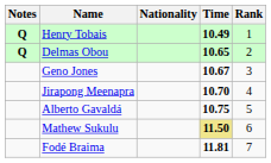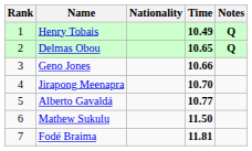 <table class="wikitable sortable" style="text-align:center">
 <tr>
-<th>Notes</th>
+<th>Rank</th>
 <th>Name</th>
 <th>Nationality</th>
 <th>Time</th>
-<th>Rank</th>
+<th>Notes</th>
 </tr>
 <tr bgcolor=ccffcc>
-<td><strong>Q</strong></td>
+<td>1</td>
 <td align=left><a href='#'>Henry Tobais</a></td>
 <td align=left></td>
 <td><strong>10.49</strong></td>
-<td>1</td>
+<td><strong>Q</strong></td>
 </tr>
 <tr bgcolor=ccffcc>
-<td><strong>Q</strong></td>
+<td>2</td>
 <td align=left><a href='#'>Delmas Obou</a></td>
 <td align=left></td>
 <td><strong>10.65</strong></td>
-<td>2</td>
+<td><strong>Q</strong></td>
 </tr>
 <tr>
-<td></td>
+<td>3</td>
 <td align=left><a href='#'>Geno Jones</a></td>
 <td align=left></td>
-<td><strong>10.67</strong></td>
-<td>3</td>
+<td><strong>10.66</strong></td>
+<td></td>
 </tr>
 <tr>
-<td></td>
+<td>4</td>
 <td align=left><a href='#'>Jirapong Meenapra</a></td>
 <td align=left></td>
 <td><strong>10.70</strong></td>
-<td>4</td>
+<td></td>
 </tr>
 <tr>
-<td></td>
+<td>5</td>
 <td align=left><a href='#'>Alberto Gavaldá</a></td>
 <td align=left></td>
-<td><strong>10.75</strong></td>
-<td>5</td>
+<td><strong>10.77</strong></td>
+<td></td>
 </tr>
 <tr>
-<td></td>
+<td>6</td>
 <td align=left><a href='#'>Mathew Sukulu</a></td>
 <td align=left></td>
-<td style="background: khaki;"><strong>11.50</strong></td>
-<td>6</td>
+<td><strong>11.50</strong></td>
+<td></td>
 </tr>
 <tr>
-<td></td>
+<td>7</td>
 <td align=left><a href='#'>Fodé Braima</a></td>
 <td align=left></td>
 <td><strong>11.81</strong></td>
-<td>7</td>
+<td></td>
 </tr>
 </table>
